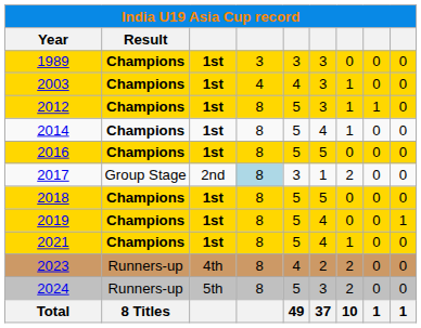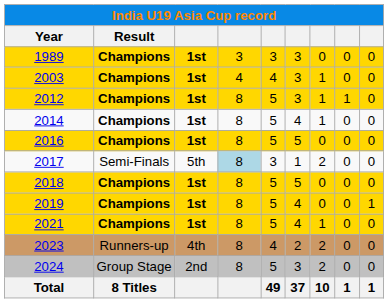 <table class="wikitable" style="font-size:90%; text-align:center;">
 <tr>
 <th style="background:#0889e6; color:#FF8800; text-align:center;" colspan=9>India U19 Asia Cup record</th>
 </tr>
 <tr>
 <th width="90">Year</th>
 <th>Result</th>
 <th width="40"></th>
 <th width="40"></th>
 <th width="20"></th>
 <th width="20"></th>
 <th width="20"></th>
 <th width="20"></th>
 <th width="20"></th>
 </tr>
 <tr bgcolor=gold>
 <td> <a href='#'>1989</a></td>
 <td><strong>Champions</strong></td>
 <td><strong>1st</strong></td>
 <td>3</td>
 <td>3</td>
 <td>3</td>
 <td>0</td>
 <td>0</td>
 <td>0</td>
 </tr>
 <tr bgcolor=gold>
 <td> <a href='#'>2003</a></td>
 <td><strong>Champions</strong></td>
 <td><strong>1st</strong></td>
 <td>4</td>
 <td>4</td>
 <td>3</td>
 <td>1</td>
 <td>0</td>
 <td>0</td>
 </tr>
 <tr bgcolor=gold>
 <td> <a href='#'>2012</a></td>
 <td><strong>Champions</strong></td>
 <td><strong>1st</strong></td>
 <td>8</td>
 <td>5</td>
 <td>3</td>
 <td>1</td>
 <td>1</td>
 <td>0</td>
 </tr>
 <tr -bgcolor=gold>
 <td> <a href='#'>2014</a></td>
 <td><strong>Champions</strong></td>
 <td><strong>1st</strong></td>
 <td>8</td>
 <td>5</td>
 <td>4</td>
 <td>1</td>
 <td>0</td>
 <td>0</td>
 </tr>
 <tr bgcolor=gold>
 <td> <a href='#'>2016</a></td>
 <td><strong>Champions</strong></td>
 <td><strong>1st</strong></td>
 <td>8</td>
 <td>5</td>
 <td>5</td>
 <td>0</td>
 <td>0</td>
 <td>0</td>
 </tr>
 <tr>
 <td> <a href='#'>2017</a></td>
-<td>Group Stage</td>
-<td>2nd</td>
+<td>Semi-Finals</td>
+<td>5th</td>
 <td style="background: lightblue;">8</td>
 <td>3</td>
 <td>1</td>
 <td>2</td>
 <td>0</td>
 <td>0</td>
 </tr>
 <tr bgcolor=gold>
 <td> <a href='#'>2018</a></td>
 <td><strong>Champions</strong></td>
 <td><strong>1st</strong></td>
 <td>8</td>
 <td>5</td>
 <td>5</td>
 <td>0</td>
 <td>0</td>
 <td>0</td>
 </tr>
 <tr bgcolor=gold>
 <td> <a href='#'>2019</a></td>
 <td><strong>Champions</strong></td>
 <td><strong>1st</strong></td>
 <td>8</td>
 <td>5</td>
 <td>4</td>
 <td>0</td>
 <td>0</td>
 <td>1</td>
 </tr>
 <tr bgcolor=gold>
 <td> <a href='#'>2021</a></td>
 <td><strong>Champions</strong></td>
 <td><strong>1st</strong></td>
 <td>8</td>
 <td>5</td>
 <td>4</td>
 <td>1</td>
 <td>0</td>
 <td>0</td>
 </tr>
 <tr bgcolor=cc9966>
 <td> <a href='#'>2023</a></td>
 <td>Runners-up</td>
 <td>4th</td>
 <td>8</td>
 <td>4</td>
 <td>2</td>
 <td>2</td>
 <td>0</td>
 <td>0</td>
 </tr>
 <tr bgcolor=silver>
 <td> <a href='#'>2024</a></td>
-<td>Runners-up</td>
-<td>5th</td>
+<td>Group Stage</td>
+<td>2nd</td>
 <td>8</td>
 <td>5</td>
 <td>3</td>
 <td>2</td>
 <td>0</td>
 <td>0</td>
 </tr>
 <tr>
 <th>Total</th>
 <th>8 Titles</th>
 <th></th>
 <th></th>
 <th>49</th>
 <th>37</th>
 <th>10</th>
 <th>1</th>
 <th>1</th>
 </tr>
 </table>
